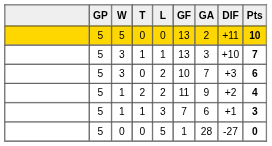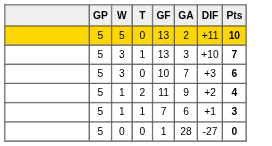 <table border=1 cellpadding=5 cellspacing=0>
 <tr>
 <th bgcolor="#efefef" width="120">　</th>
 <th bgcolor="#efefef" width="20">GP</th>
 <th bgcolor="#efefef" width="20">W</th>
 <th bgcolor="#efefef" width="20">T</th>
-<th bgcolor="#efefef" width="20">L</th>
 <th bgcolor="#efefef" width="20">GF</th>
 <th bgcolor="#efefef" width="20">GA</th>
 <th bgcolor="#efefef" width="20">DIF</th>
 <th bgcolor="#efefef" width="20">Pts</th>
 </tr>
 <tr align=center bgcolor= gold>
 <td align=left><strong></strong></td>
 <td>5</td>
 <td>5</td>
-<td>0</td>
 <td>0</td>
 <td>13</td>
 <td>2</td>
 <td>+11</td>
 <td><strong>10</strong></td>
 </tr>
 <tr align=center>
 <td align=left></td>
 <td>5</td>
 <td>3</td>
 <td>1</td>
-<td>1</td>
 <td>13</td>
 <td>3</td>
 <td>+10</td>
 <td><strong>7</strong></td>
 </tr>
 <tr align=center>
 <td align=left></td>
 <td>5</td>
 <td>3</td>
 <td>0</td>
-<td>2</td>
 <td>10</td>
 <td>7</td>
 <td>+3</td>
 <td><strong>6</strong></td>
 </tr>
 <tr align=center>
 <td align=left></td>
 <td>5</td>
 <td>1</td>
-<td>2</td>
 <td>2</td>
 <td>11</td>
 <td>9</td>
 <td>+2</td>
 <td><strong>4</strong></td>
 </tr>
 <tr align=center>
 <td align=left></td>
 <td>5</td>
 <td>1</td>
 <td>1</td>
-<td>3</td>
 <td>7</td>
 <td>6</td>
 <td>+1</td>
 <td><strong>3</strong></td>
 </tr>
 <tr align=center>
 <td align=left></td>
 <td>5</td>
 <td>0</td>
 <td>0</td>
-<td>5</td>
 <td>1</td>
 <td>28</td>
 <td>-27</td>
 <td><strong>0</strong></td>
 </tr>
 </table>
